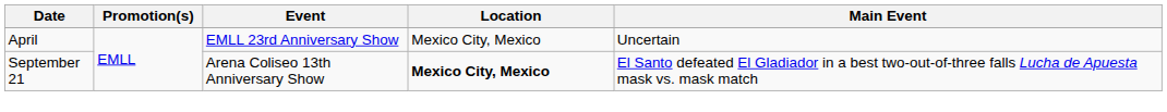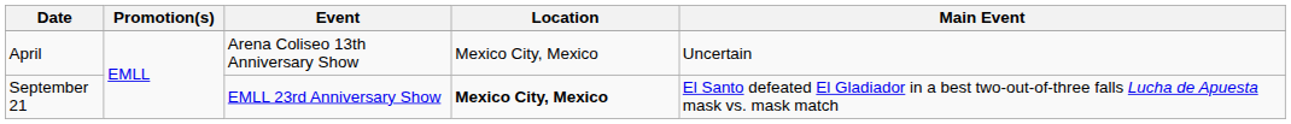 <table class="wikitable" style="width:100%;">
 <tr>
 <th width=5%>Date</th>
 <th width=5%>Promotion(s)</th>
 <th style="width:15%;">Event</th>
 <th style="width:15%;">Location</th>
 <th style="width:40%;">Main Event</th>
 </tr>
 <tr style="width:20%;"| Notes>
 </tr>
 <tr>
 <td>April</td>
 <td rowspan=2><a href='#'>EMLL</a></td>
-<td><a href='#'>EMLL 23rd Anniversary Show</a></td>
+<td>Arena Coliseo 13th Anniversary Show</td>
 <td>Mexico City, Mexico</td>
 <td>Uncertain</td>
 </tr>
 <tr>
 <td>September 21</td>
-<td>Arena Coliseo 13th Anniversary Show</td>
+<td><a href='#'>EMLL 23rd Anniversary Show</a></td>
 <td><strong>Mexico City, Mexico</strong></td>
 <td><a href='#'>El Santo</a> defeated <a href='#'>El Gladiador</a> in a best two-out-of-three falls <em><a href='#'>Lucha de Apuesta</a></em> mask vs. mask match</td>
 </tr>
 </table>
